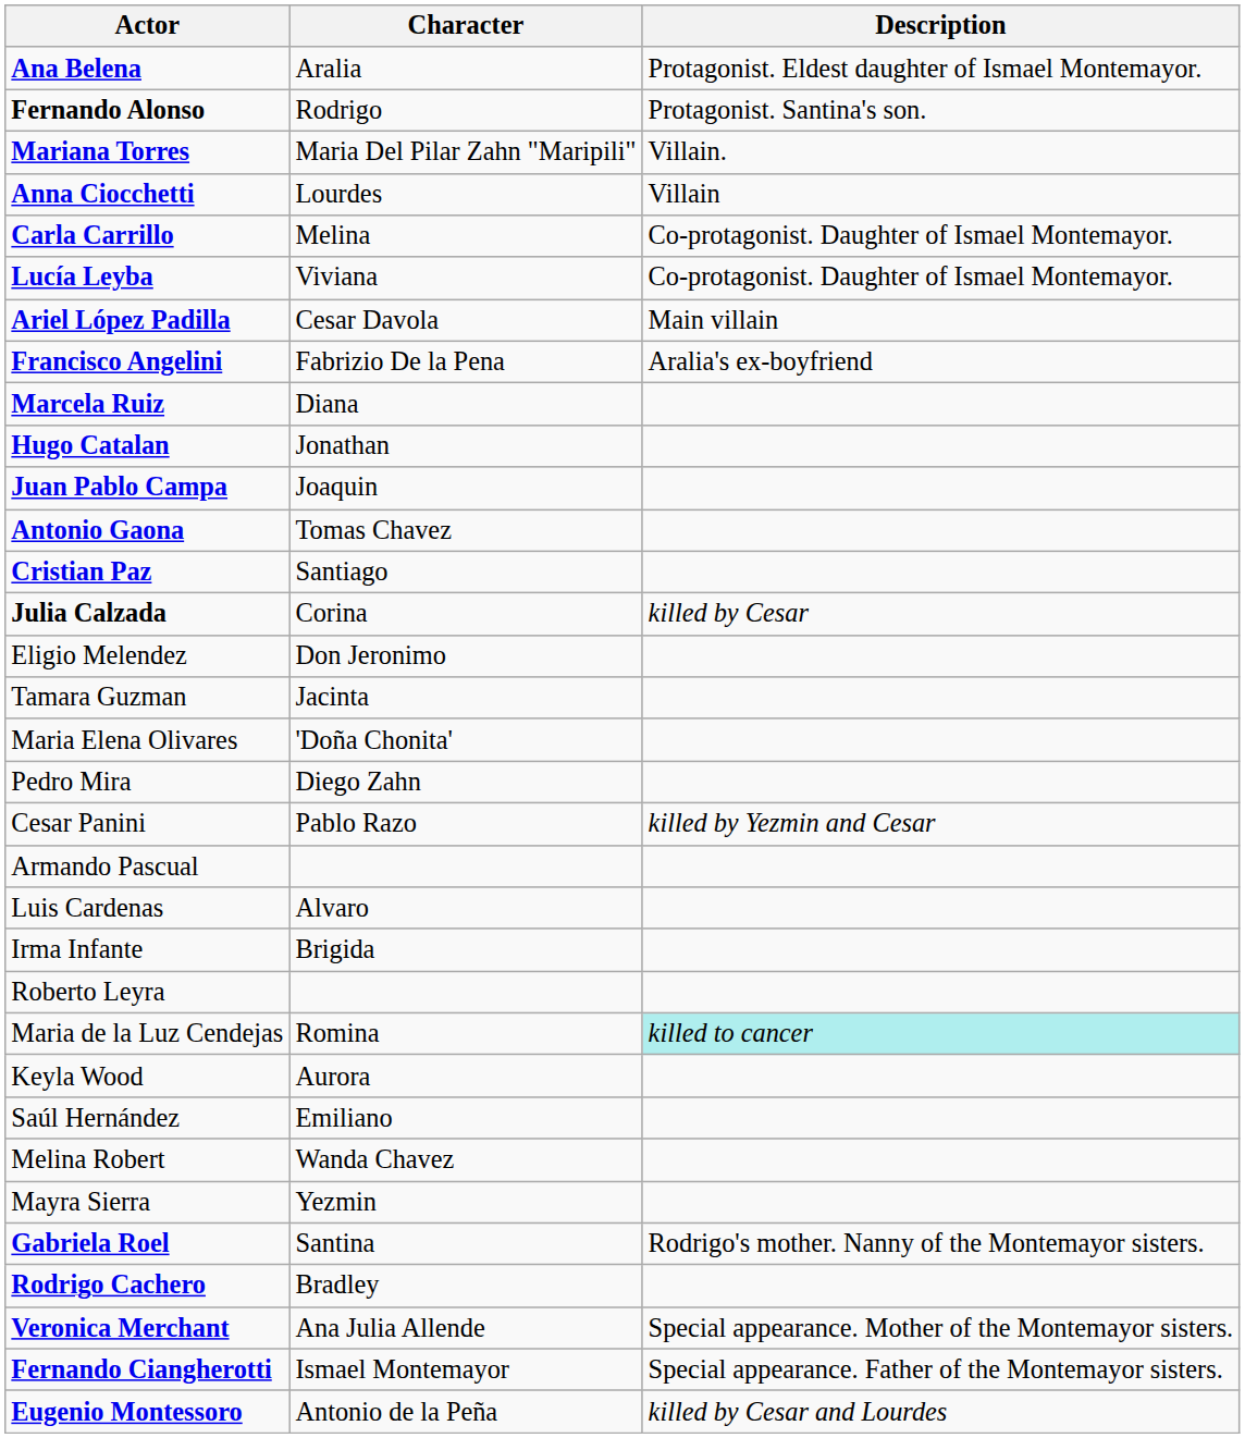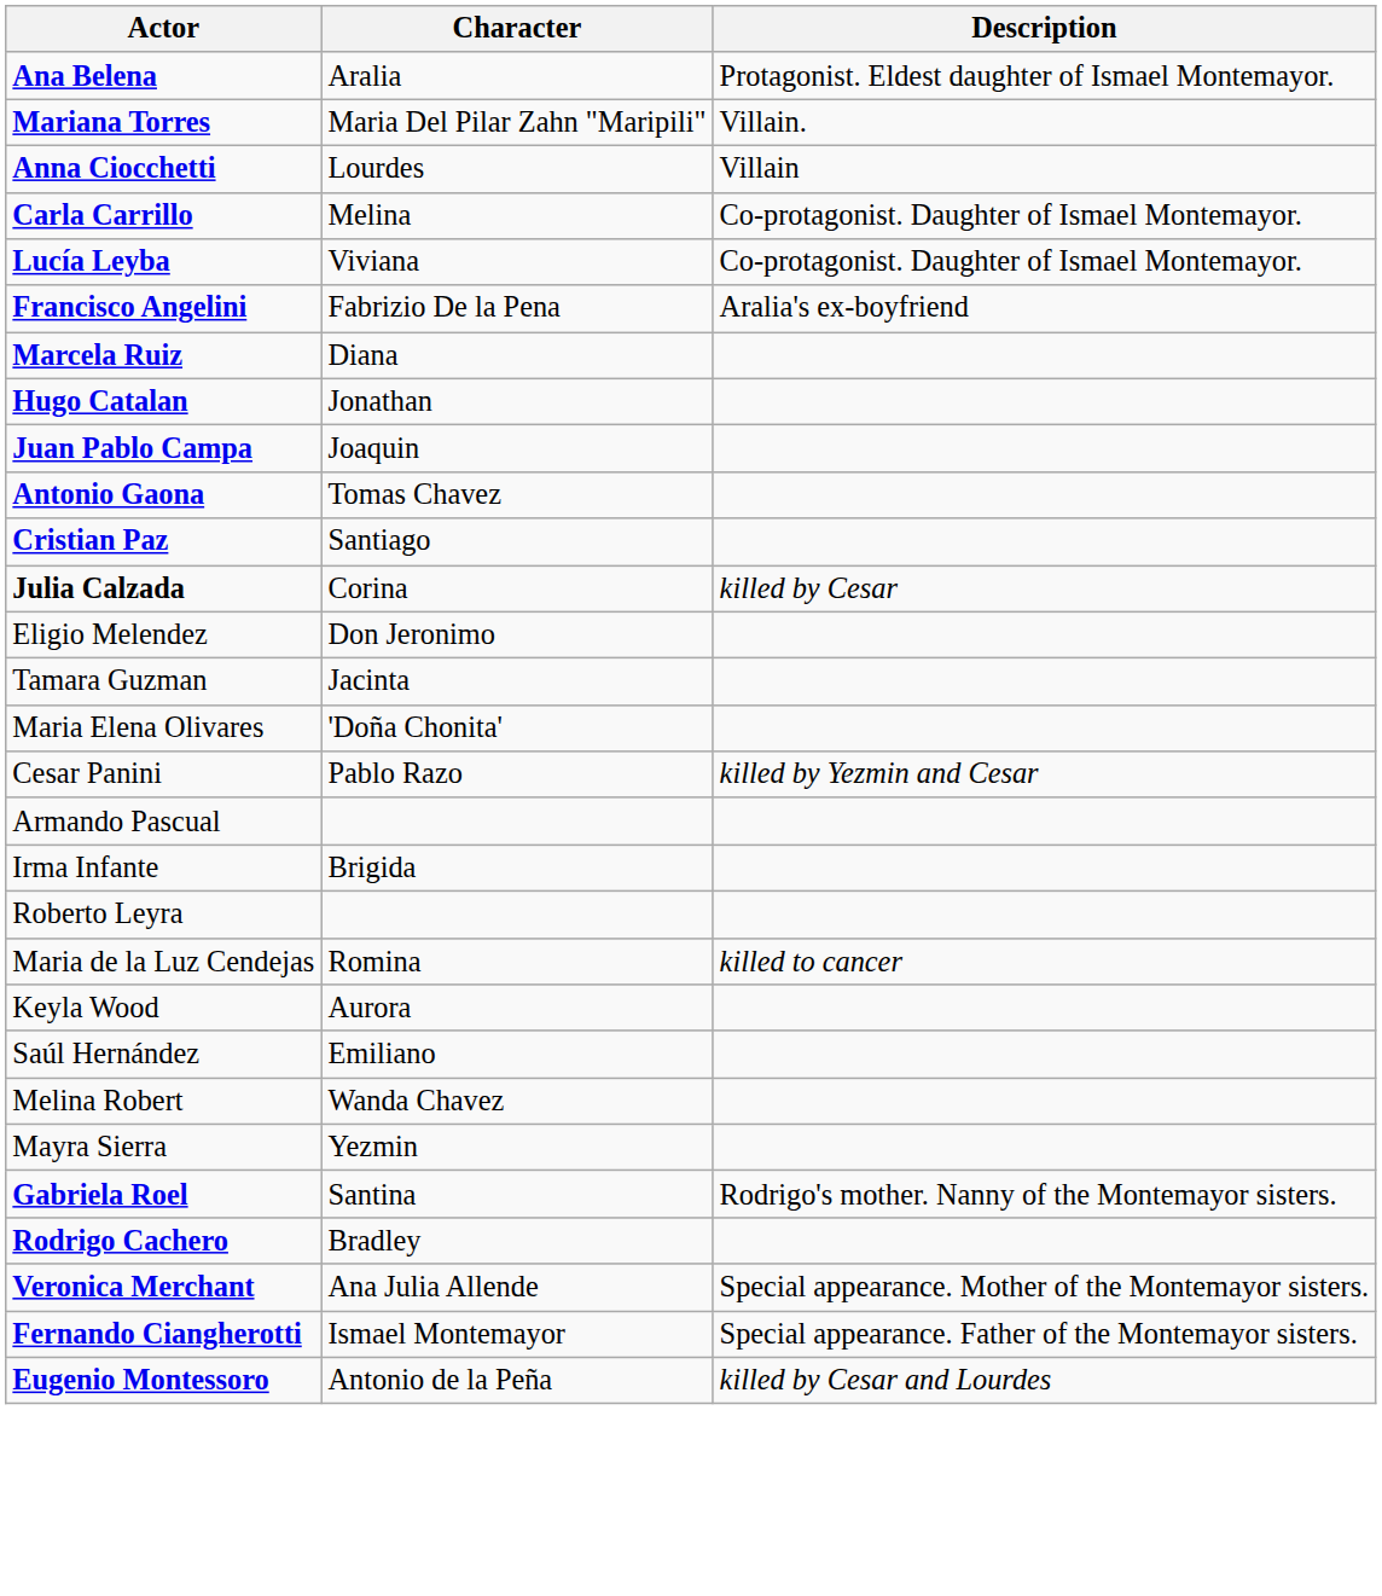 <table class="wikitable">
 <tr>
 <th>Actor</th>
 <th>Character</th>
 <th>Description</th>
 </tr>
 <tr>
 <td><strong><a href='#'>Ana Belena</a></strong></td>
 <td>Aralia</td>
 <td>Protagonist. Eldest daughter of Ismael Montemayor.</td>
-</tr>
-<tr>
-<td><strong>Fernando Alonso</strong></td>
-<td>Rodrigo</td>
-<td>Protagonist. Santina's son.</td>
 </tr>
 <tr>
 <td><strong><a href='#'>Mariana Torres</a></strong></td>
 <td>Maria Del Pilar Zahn "Maripili"</td>
 <td>Villain.</td>
 </tr>
 <tr>
 <td><strong><a href='#'>Anna Ciocchetti</a></strong></td>
 <td>Lourdes</td>
 <td>Villain</td>
 </tr>
 <tr>
 <td><strong><a href='#'>Carla Carrillo</a></strong></td>
 <td>Melina</td>
 <td>Co-protagonist. Daughter of Ismael Montemayor.</td>
 </tr>
 <tr>
 <td><strong><a href='#'>Lucía Leyba</a></strong></td>
 <td>Viviana</td>
 <td>Co-protagonist. Daughter of Ismael Montemayor.</td>
-</tr>
-<tr>
-<td><strong><a href='#'>Ariel López Padilla</a></strong></td>
-<td>Cesar Davola</td>
-<td>Main villain</td>
 </tr>
 <tr>
 <td><strong><a href='#'>Francisco Angelini</a></strong></td>
 <td>Fabrizio De la Pena</td>
 <td>Aralia's ex-boyfriend</td>
 </tr>
 <tr>
 <td><strong><a href='#'>Marcela Ruiz</a></strong></td>
 <td>Diana</td>
 <td></td>
 </tr>
 <tr>
 <td><strong> <a href='#'>Hugo Catalan</a></strong></td>
 <td>Jonathan</td>
 <td></td>
 </tr>
 <tr>
 <td><strong><a href='#'>Juan Pablo Campa</a></strong></td>
 <td>Joaquin</td>
 <td></td>
 </tr>
 <tr>
 <td><strong><a href='#'>Antonio Gaona</a></strong></td>
 <td>Tomas Chavez</td>
 <td></td>
 </tr>
 <tr>
 <td><strong><a href='#'>Cristian Paz</a></strong></td>
 <td>Santiago</td>
 <td></td>
 </tr>
 <tr>
 <td><strong>Julia Calzada</strong></td>
 <td>Corina</td>
 <td><em>killed by Cesar</em></td>
 </tr>
 <tr>
 <td>Eligio Melendez</td>
 <td>Don Jeronimo</td>
 <td></td>
 </tr>
 <tr>
 <td>Tamara Guzman</td>
 <td>Jacinta</td>
 <td></td>
 </tr>
 <tr>
 <td>Maria Elena Olivares</td>
 <td>'Doña Chonita'</td>
 <td></td>
 </tr>
 <tr>
-<td>Pedro Mira</td>
-<td>Diego Zahn</td>
-<td></td>
-</tr>
-<tr>
 <td>Cesar Panini</td>
 <td>Pablo Razo</td>
 <td><em>killed by Yezmin and Cesar</em></td>
 </tr>
 <tr>
 <td>Armando Pascual</td>
 <td></td>
-<td></td>
-</tr>
-<tr>
-<td>Luis Cardenas</td>
-<td>Alvaro</td>
 <td></td>
 </tr>
 <tr>
 <td>Irma Infante</td>
 <td>Brigida</td>
 <td></td>
 </tr>
 <tr>
 <td>Roberto Leyra</td>
 <td></td>
 <td></td>
 </tr>
 <tr>
 <td>Maria de la Luz Cendejas</td>
 <td>Romina</td>
-<td style="background: paleturquoise;"><em>killed to cancer</em></td>
+<td><em>killed to cancer</em></td>
 </tr>
 <tr>
 <td>Keyla Wood</td>
 <td>Aurora</td>
 <td></td>
 </tr>
 <tr>
 <td>Saúl Hernández</td>
 <td>Emiliano</td>
 <td></td>
 </tr>
 <tr>
 <td>Melina Robert</td>
 <td>Wanda Chavez</td>
 <td></td>
 </tr>
 <tr>
 <td>Mayra Sierra</td>
 <td>Yezmin</td>
 <td></td>
 </tr>
 <tr>
 <td><strong><a href='#'>Gabriela Roel</a></strong></td>
 <td>Santina</td>
 <td>Rodrigo's mother. Nanny of the Montemayor sisters.</td>
 </tr>
 <tr>
 <td><strong><a href='#'>Rodrigo Cachero</a></strong></td>
 <td>Bradley</td>
 <td></td>
 </tr>
 <tr>
 <td><strong><a href='#'>Veronica Merchant</a></strong></td>
 <td>Ana Julia Allende</td>
 <td>Special appearance. Mother of the Montemayor sisters.</td>
 </tr>
 <tr>
 <td><strong><a href='#'>Fernando Ciangherotti</a></strong></td>
 <td>Ismael Montemayor</td>
 <td>Special appearance. Father of the Montemayor sisters.</td>
 </tr>
 <tr>
 <td><strong><a href='#'>Eugenio Montessoro</a></strong></td>
 <td>Antonio de la Peña</td>
 <td><em>killed by Cesar and Lourdes</em></td>
 </tr>
 </table>
